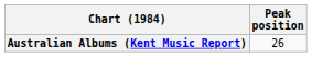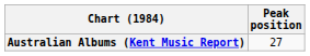 <table class="wikitable sortable plainrowheaders">
 <tr>
 <th scope="col">Chart (1984)</th>
 <th scope="col">Peak<br>position</th>
 </tr>
 <tr>
 <th scope="row">Australian Albums (<a href='#'>Kent Music Report</a>)</th>
-<td style="text-align:center;">26</td>
+<td style="text-align:center;">27</td>
 </tr>
 </table>
